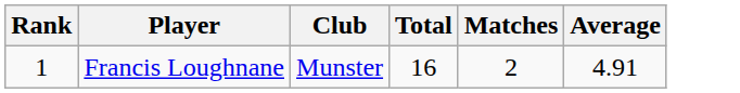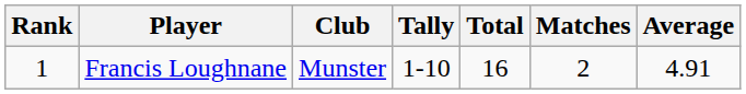 <table class="wikitable">
 <tr>
 <th>Rank</th>
 <th>Player</th>
 <th>Club</th>
+<th>Tally</th>
 <th>Total</th>
 <th>Matches</th>
 <th>Average</th>
 </tr>
 <tr>
 <td rowspan=1 align=center>1</td>
 <td><a href='#'>Francis Loughnane</a></td>
 <td><a href='#'>Munster</a></td>
+<td align=center>1-10</td>
 <td align=center>16</td>
 <td align=center>2</td>
 <td align=center>4.91</td>
 </tr>
 </table>
